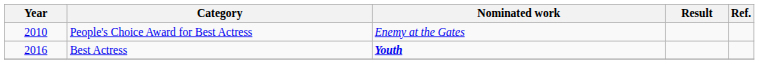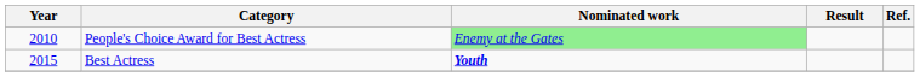 <table class=wikitable>
 <tr>
 <th scope="col" style="width:5em;">Year</th>
 <th scope="col" style="width:26em;">Category</th>
 <th scope="col" style="width:25em;">Nominated work</th>
 <th scope="col" style="width:5em;">Result</th>
 <th>Ref.</th>
 </tr>
 <tr>
 <td style="text-align:center;"><a href='#'>2010</a></td>
 <td><a href='#'>People's Choice Award for Best Actress</a></td>
-<td><em><a href='#'>Enemy at the Gates</a></em></td>
+<td style="background: lightgreen;"><em><a href='#'>Enemy at the Gates</a></em></td>
 <td></td>
 <td style="text-align:center;"></td>
 </tr>
 <tr>
-<td style="text-align:center;"><a href='#'>2016</a></td>
+<td style="text-align:center;"><a href='#'>2015</a></td>
 <td><a href='#'>Best Actress</a></td>
 <td><strong><em><a href='#'>Youth</a></em></strong></td>
 <td></td>
 <td style="text-align:center;"></td>
 </tr>
 <tr>
 </tr>
 </table>
